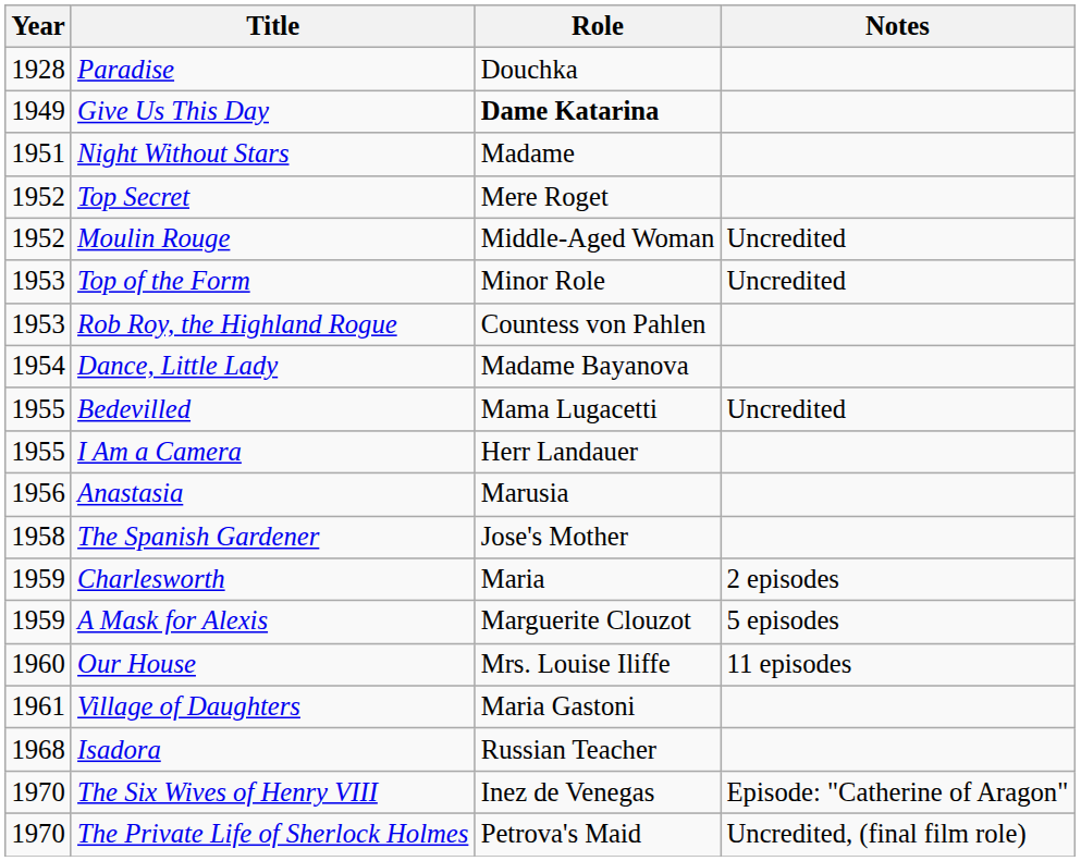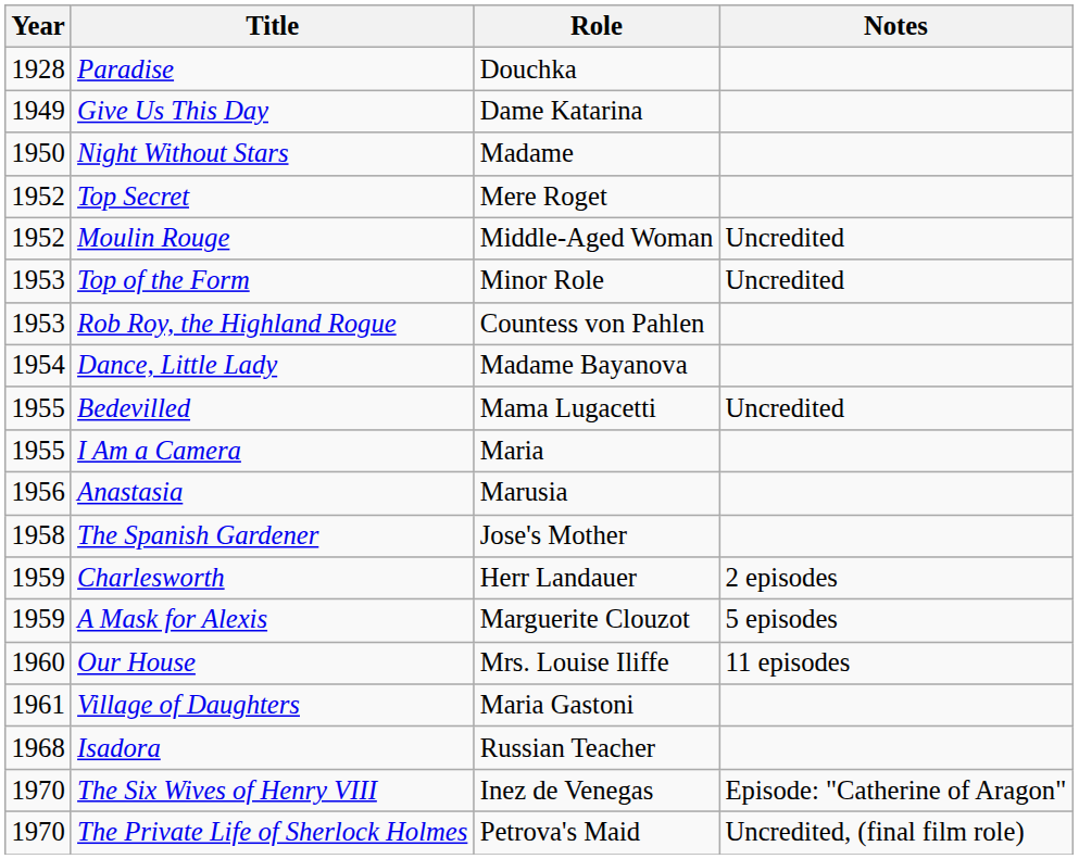 <table class="wikitable">
 <tr>
 <th>Year</th>
 <th>Title</th>
 <th>Role</th>
 <th>Notes</th>
 </tr>
 <tr>
 <td>1928</td>
 <td><em><a href='#'>Paradise</a></em></td>
 <td>Douchka</td>
 <td></td>
 </tr>
 <tr>
 <td>1949</td>
 <td><em><a href='#'>Give Us This Day</a></em></td>
-<td><strong>Dame Katarina</strong></td>
+<td>Dame Katarina</td>
 <td></td>
 </tr>
 <tr>
-<td>1951</td>
+<td>1950</td>
 <td><em><a href='#'>Night Without Stars</a></em></td>
 <td>Madame</td>
 <td></td>
 </tr>
 <tr>
 <td>1952</td>
 <td><em><a href='#'>Top Secret</a></em></td>
 <td>Mere Roget</td>
 <td></td>
 </tr>
 <tr>
 <td>1952</td>
 <td><em><a href='#'>Moulin Rouge</a></em></td>
 <td>Middle-Aged Woman</td>
 <td>Uncredited</td>
 </tr>
 <tr>
 <td>1953</td>
 <td><em><a href='#'>Top of the Form</a></em></td>
 <td>Minor Role</td>
 <td>Uncredited</td>
 </tr>
 <tr>
 <td>1953</td>
 <td><em><a href='#'>Rob Roy, the Highland Rogue</a></em></td>
 <td>Countess von Pahlen</td>
 <td></td>
 </tr>
 <tr>
 <td>1954</td>
 <td><em><a href='#'>Dance, Little Lady</a></em></td>
 <td>Madame Bayanova</td>
 <td></td>
 </tr>
 <tr>
 <td>1955</td>
 <td><em><a href='#'>Bedevilled</a></em></td>
 <td>Mama Lugacetti</td>
 <td>Uncredited</td>
 </tr>
 <tr>
 <td>1955</td>
 <td><em><a href='#'>I Am a Camera</a></em></td>
-<td>Herr Landauer</td>
+<td>Maria</td>
 <td></td>
 </tr>
 <tr>
 <td>1956</td>
 <td><em><a href='#'>Anastasia</a></em></td>
 <td>Marusia</td>
 <td></td>
 </tr>
 <tr>
 <td>1958</td>
 <td><em><a href='#'>The Spanish Gardener</a></em></td>
 <td>Jose's Mother</td>
 <td></td>
 </tr>
 <tr>
 <td>1959</td>
 <td><em><a href='#'>Charlesworth</a></em></td>
-<td>Maria</td>
+<td>Herr Landauer</td>
 <td>2 episodes</td>
 </tr>
 <tr>
 <td>1959</td>
 <td><em><a href='#'>A Mask for Alexis</a></em></td>
 <td>Marguerite Clouzot</td>
 <td>5 episodes</td>
 </tr>
 <tr>
 <td>1960</td>
 <td><em><a href='#'>Our House</a></em></td>
 <td>Mrs. Louise Iliffe</td>
 <td>11 episodes</td>
 </tr>
 <tr>
 <td>1961</td>
 <td><em><a href='#'>Village of Daughters</a></em></td>
 <td>Maria Gastoni</td>
 <td></td>
 </tr>
 <tr>
 <td>1968</td>
 <td><em><a href='#'>Isadora</a></em></td>
 <td>Russian Teacher</td>
 <td></td>
 </tr>
 <tr>
 <td>1970</td>
 <td><em><a href='#'>The Six Wives of Henry VIII</a></em></td>
 <td>Inez de Venegas</td>
 <td>Episode: "Catherine of Aragon"</td>
 </tr>
 <tr>
 <td>1970</td>
 <td><em><a href='#'>The Private Life of Sherlock Holmes</a></em></td>
 <td>Petrova's Maid</td>
 <td>Uncredited, (final film role)</td>
 </tr>
 </table>
